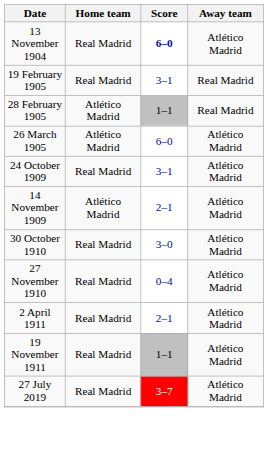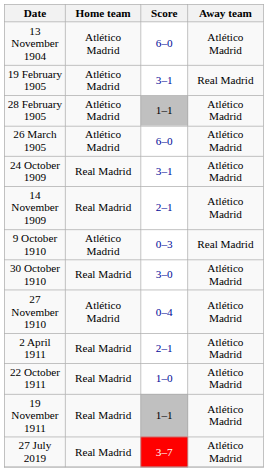 <table class="wikitable">
 <tr>
 <th width=80>Date</th>
 <th width=100>Home team</th>
 <th width=60>Score</th>
 <th width=100>Away team</th>
 </tr>
 <tr>
 <td align="center">13 November 1904</td>
-<td align="center">Real Madrid</td>
-<td align="center" style="background:#fff; color:#000c99"><strong>6–0</strong></td>
+<td align="center">Atlético Madrid</td>
+<td align="center" style="background:#fff; color:#000c99">6–0</td>
 <td align="center">Atlético Madrid</td>
 </tr>
 <tr>
 <td align="center">19 February 1905</td>
-<td align="center">Real Madrid</td>
+<td align="center">Atlético Madrid</td>
 <td align="center" style="background:#fff; color:#000c99">3–1</td>
 <td align="center">Real Madrid</td>
 </tr>
 <tr>
 <td align="center">28 February 1905</td>
 <td align="center">Atlético Madrid</td>
 <td align="center" style="background:silver; color:#000000">1–1</td>
-<td align="center">Real Madrid</td>
+<td align="center">Atlético Madrid</td>
 </tr>
 <tr>
 <td align="center">26 March 1905</td>
 <td align="center">Atlético Madrid</td>
 <td align="center" style="background:#fff; color:#000c99">6–0</td>
 <td align="center">Atlético Madrid</td>
 </tr>
 <tr>
 <td align="center">24 October 1909</td>
 <td align="center">Real Madrid</td>
 <td align="center" style="background:#fff; color:#000c99">3–1</td>
 <td align="center">Atlético Madrid</td>
 </tr>
 <tr>
 <td align="center">14 November 1909</td>
-<td align="center">Atlético Madrid</td>
+<td align="center">Real Madrid</td>
 <td align="center" style="background:#fff; color:#000c99">2–1</td>
 <td align="center">Atlético Madrid</td>
+</tr>
+<tr>
+<td align="center">9 October 1910</td>
+<td align="center">Atlético Madrid</td>
+<td align="center" style="background:#fff; color:#000c99">0–3</td>
+<td align="center">Real Madrid</td>
 </tr>
 <tr>
 <td align="center">30 October 1910</td>
 <td align="center">Real Madrid</td>
 <td align="center" style="background:#fff; color:#000c99">3–0</td>
 <td align="center">Atlético Madrid</td>
 </tr>
 <tr>
 <td align="center">27 November 1910</td>
-<td align="center">Real Madrid</td>
+<td align="center">Atlético Madrid</td>
 <td align="center" style="background:#fff; color:#000c99">0–4</td>
 <td align="center">Atlético Madrid</td>
 </tr>
 <tr>
 <td align="center">2 April 1911</td>
 <td align="center">Real Madrid</td>
 <td align="center" style="background:#fff; color:#000c99">2–1</td>
+<td align="center">Atlético Madrid</td>
+</tr>
+<tr>
+<td align="center">22 October 1911</td>
+<td align="center">Real Madrid</td>
+<td align="center" style="background:#fff; color:#000c99">1–0</td>
 <td align="center">Atlético Madrid</td>
 </tr>
 <tr>
 <td align="center">19 November 1911</td>
 <td align="center">Real Madrid</td>
 <td align="center" style="background:silver; color:#000000">1–1</td>
 <td align="center">Atlético Madrid</td>
 </tr>
 <tr>
 <td align="center">27 July 2019</td>
 <td align="center">Real Madrid</td>
 <td align="center" style="background:#FF0000; color:#fff">3–7</td>
 <td align="center">Atlético Madrid</td>
 </tr>
 <tr>
 </tr>
 </table>
